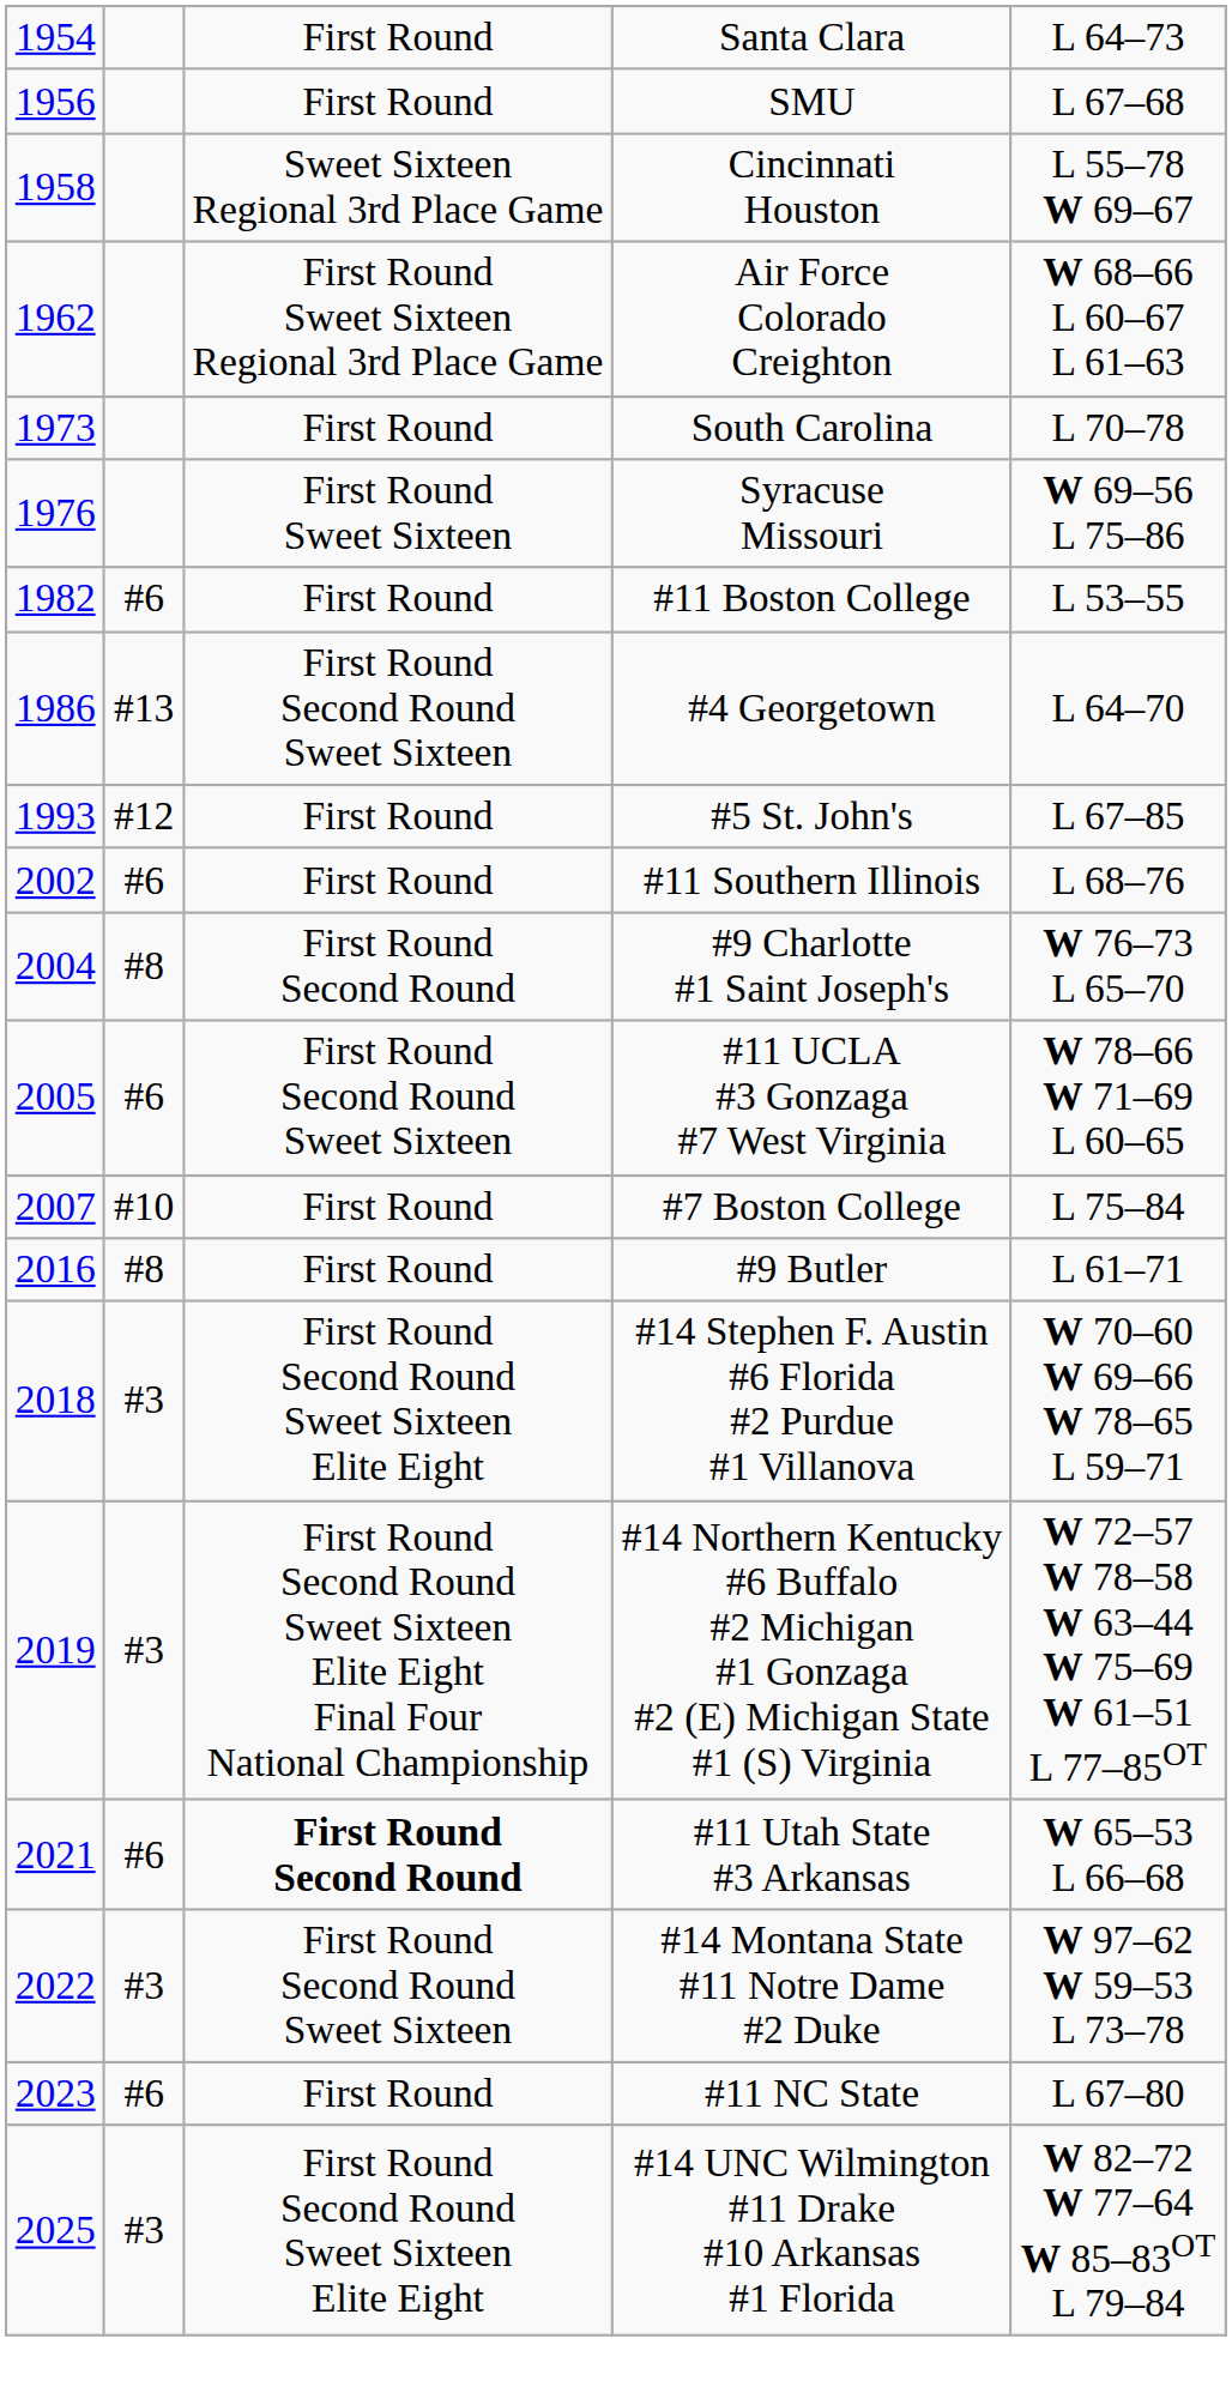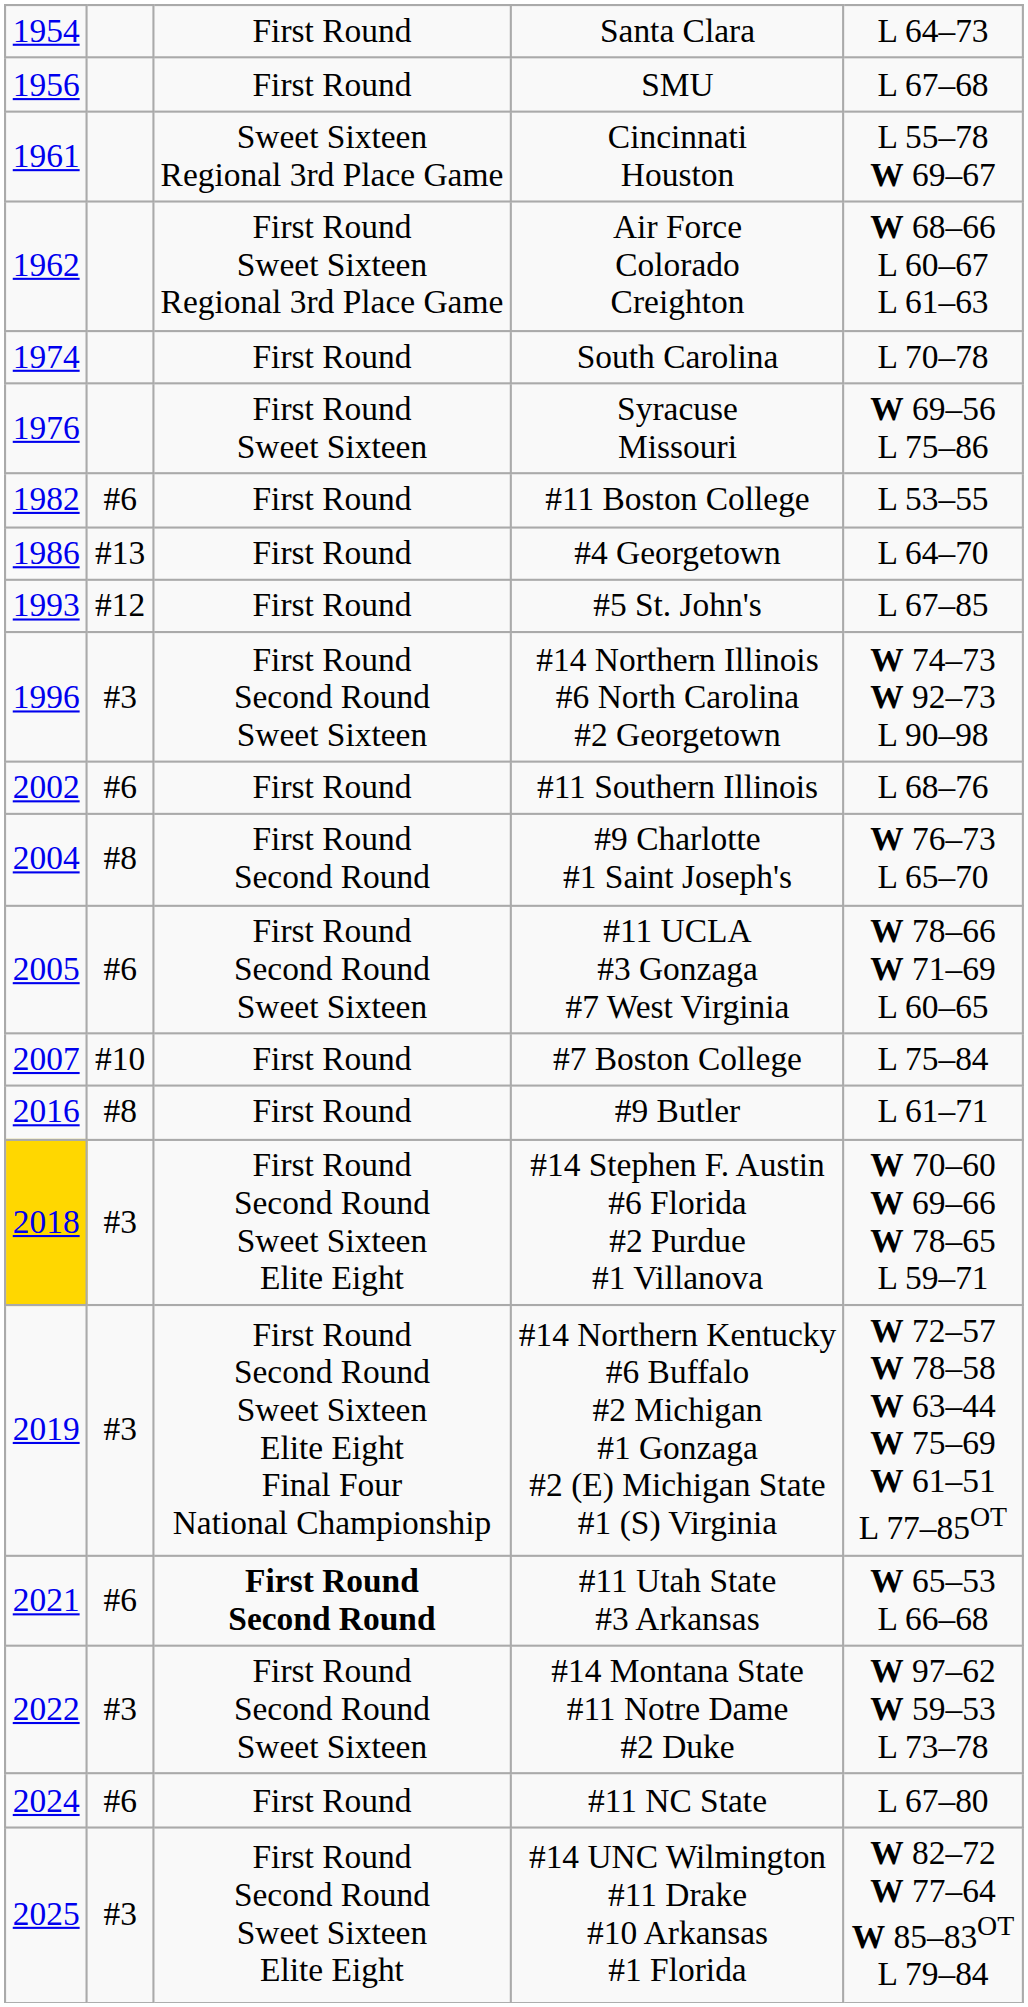 <table class="wikitable">
 <tr align="center">
 <td><a href='#'>1954</a></td>
 <td></td>
 <td>First Round</td>
 <td>Santa Clara</td>
 <td>L 64–73</td>
 </tr>
 <tr align="center">
 <td><a href='#'>1956</a></td>
 <td></td>
 <td>First Round</td>
 <td>SMU</td>
 <td>L 67–68</td>
 </tr>
 <tr align="center">
-<td><a href='#'>1958</a></td>
+<td><a href='#'>1961</a></td>
 <td></td>
 <td>Sweet Sixteen<br>Regional 3rd Place Game</td>
 <td>Cincinnati<br>Houston</td>
 <td>L 55–78<br><strong>W</strong> 69–67</td>
 </tr>
 <tr align="center">
 <td><a href='#'>1962</a></td>
 <td></td>
 <td>First Round<br>Sweet Sixteen<br>Regional 3rd Place Game</td>
 <td>Air Force<br>Colorado<br>Creighton</td>
 <td><strong>W</strong> 68–66<br>L 60–67<br>L 61–63</td>
 </tr>
 <tr align="center">
-<td><a href='#'>1973</a></td>
+<td><a href='#'>1974</a></td>
 <td></td>
 <td>First Round</td>
 <td>South Carolina</td>
 <td>L 70–78</td>
 </tr>
 <tr align="center">
 <td><a href='#'>1976</a></td>
 <td></td>
 <td>First Round<br>Sweet Sixteen</td>
 <td>Syracuse<br>Missouri</td>
 <td><strong>W</strong> 69–56<br>L 75–86</td>
 </tr>
 <tr align="center">
 <td><a href='#'>1982</a></td>
 <td>#6</td>
 <td>First Round</td>
 <td>#11 Boston College</td>
 <td>L 53–55</td>
 </tr>
 <tr align="center">
 <td><a href='#'>1986</a></td>
 <td>#13</td>
-<td>First Round<br>Second Round<br>Sweet Sixteen</td>
+<td>First Round</td>
 <td>#4 Georgetown</td>
 <td>L 64–70</td>
 </tr>
 <tr align="center">
 <td><a href='#'>1993</a></td>
 <td>#12</td>
 <td>First Round</td>
 <td>#5 St. John's</td>
 <td>L 67–85</td>
+</tr>
+<tr align="center">
+<td><a href='#'>1996</a></td>
+<td>#3</td>
+<td>First Round<br>Second Round<br>Sweet Sixteen</td>
+<td>#14 Northern Illinois<br>#6 North Carolina<br>#2 Georgetown</td>
+<td><strong>W</strong> 74–73<br><strong>W</strong> 92–73<br>L 90–98</td>
 </tr>
 <tr align="center">
 <td><a href='#'>2002</a></td>
 <td>#6</td>
 <td>First Round</td>
 <td>#11 Southern Illinois</td>
 <td>L 68–76</td>
 </tr>
 <tr align="center">
 <td><a href='#'>2004</a></td>
 <td>#8</td>
 <td>First Round<br>Second Round</td>
 <td>#9 Charlotte<br>#1 Saint Joseph's</td>
 <td><strong>W</strong> 76–73<br>L 65–70</td>
 </tr>
 <tr align="center">
 <td><a href='#'>2005</a></td>
 <td>#6</td>
 <td>First Round<br>Second Round<br>Sweet Sixteen</td>
 <td>#11 UCLA<br>#3 Gonzaga<br>#7 West Virginia</td>
 <td><strong>W</strong> 78–66<br><strong>W</strong> 71–69<br>L 60–65</td>
 </tr>
 <tr align="center">
 <td><a href='#'>2007</a></td>
 <td>#10</td>
 <td>First Round</td>
 <td>#7 Boston College</td>
 <td>L 75–84</td>
 </tr>
 <tr align="center">
 <td><a href='#'>2016</a></td>
 <td>#8</td>
 <td>First Round</td>
 <td>#9 Butler</td>
 <td>L 61–71</td>
 </tr>
 <tr align="center">
-<td><a href='#'>2018</a></td>
+<td style="background: gold;"><a href='#'>2018</a></td>
 <td>#3</td>
 <td>First Round<br>Second Round<br>Sweet Sixteen<br>Elite Eight</td>
 <td>#14 Stephen F. Austin<br>#6 Florida<br>#2 Purdue<br>#1 Villanova</td>
 <td><strong>W</strong> 70–60<br><strong>W</strong> 69–66<br><strong>W</strong> 78–65<br>L 59–71</td>
 </tr>
 <tr align="center">
 <td><a href='#'>2019</a></td>
 <td>#3</td>
 <td>First Round<br>Second Round<br>Sweet Sixteen<br>Elite Eight<br>Final Four<br>National Championship</td>
 <td>#14 Northern Kentucky<br>#6 Buffalo<br>#2 Michigan<br>#1 Gonzaga<br>#2 (E) Michigan State<br>#1 (S) Virginia</td>
 <td><strong>W</strong> 72–57 <br><strong>W</strong> 78–58 <br><strong>W</strong> 63–44 <br> <strong>W</strong> 75–69 <br> <strong>W</strong> 61–51<br>L 77–85<sup>OT</sup></td>
 </tr>
 <tr align="center">
 <td><a href='#'>2021</a></td>
 <td>#6</td>
 <td><strong>First Round<br>Second Round</strong></td>
 <td>#11 Utah State<br>#3 Arkansas</td>
 <td><strong>W</strong> 65–53<br>L 66–68</td>
 </tr>
 <tr align="center">
 <td><a href='#'>2022</a></td>
 <td>#3</td>
 <td>First Round<br>Second Round<br>Sweet Sixteen</td>
 <td>#14 Montana State<br>#11 Notre Dame<br>#2 Duke</td>
 <td><strong>W</strong> 97–62<br> <strong>W</strong> 59–53<br> L 73–78</td>
 </tr>
 <tr align="center">
-<td><a href='#'>2023</a></td>
+<td><a href='#'>2024</a></td>
 <td>#6</td>
 <td>First Round</td>
 <td>#11 NC State</td>
 <td>L 67–80</td>
 </tr>
 <tr align="center">
 <td><a href='#'>2025</a></td>
 <td>#3</td>
 <td>First Round<br>Second Round<br>Sweet Sixteen<br>Elite Eight</td>
 <td>#14 UNC Wilmington<br>#11 Drake<br>#10 Arkansas<br>#1 Florida</td>
 <td><strong>W</strong> 82–72<br><strong>W</strong> 77–64<br> <strong>W</strong> 85–83<sup>OT</sup><br> L 79–84</td>
 </tr>
 </table>
